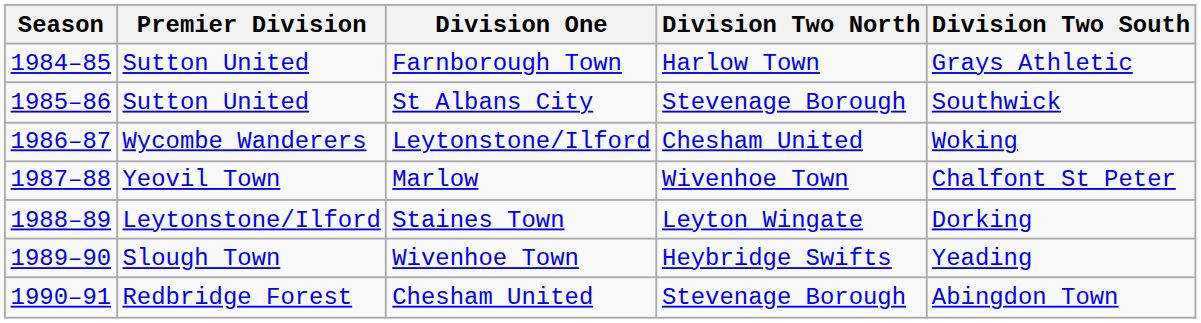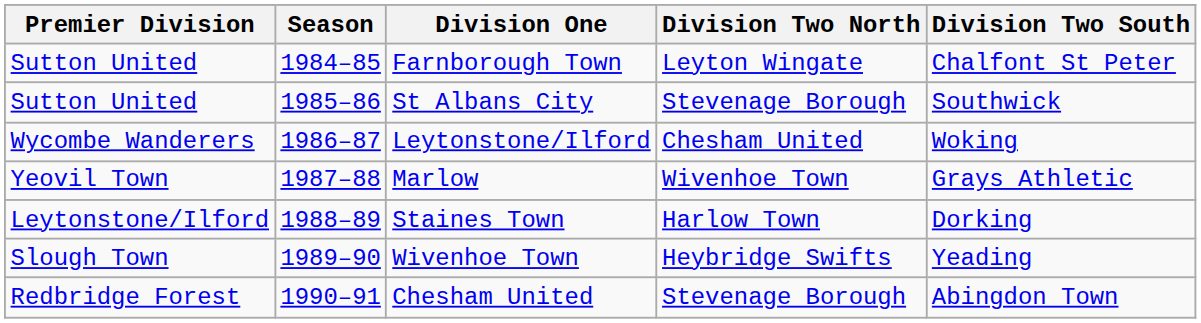 <table class="wikitable" style="text-align: left">
 <tr>
+<th>Premier Division</th>
 <th>Season</th>
-<th>Premier Division</th>
 <th>Division One</th>
 <th>Division Two North</th>
 <th>Division Two South</th>
 </tr>
 <tr>
+<td><a href='#'>Sutton United</a></td>
 <td><a href='#'>1984–85</a></td>
-<td><a href='#'>Sutton United</a></td>
 <td><a href='#'>Farnborough Town</a></td>
-<td><a href='#'>Harlow Town</a></td>
-<td><a href='#'>Grays Athletic</a></td>
+<td><a href='#'>Leyton Wingate</a></td>
+<td><a href='#'>Chalfont St Peter</a></td>
 </tr>
 <tr>
+<td><a href='#'>Sutton United</a></td>
 <td><a href='#'>1985–86</a></td>
-<td><a href='#'>Sutton United</a></td>
 <td><a href='#'>St Albans City</a></td>
 <td><a href='#'>Stevenage Borough</a></td>
 <td><a href='#'>Southwick</a></td>
 </tr>
 <tr>
+<td><a href='#'>Wycombe Wanderers</a></td>
 <td><a href='#'>1986–87</a></td>
-<td><a href='#'>Wycombe Wanderers</a></td>
 <td><a href='#'>Leytonstone/Ilford</a></td>
 <td><a href='#'>Chesham United</a></td>
 <td><a href='#'>Woking</a></td>
 </tr>
 <tr>
+<td><a href='#'>Yeovil Town</a></td>
 <td><a href='#'>1987–88</a></td>
-<td><a href='#'>Yeovil Town</a></td>
 <td><a href='#'>Marlow</a></td>
 <td><a href='#'>Wivenhoe Town</a></td>
-<td><a href='#'>Chalfont St Peter</a></td>
+<td><a href='#'>Grays Athletic</a></td>
 </tr>
 <tr>
+<td><a href='#'>Leytonstone/Ilford</a></td>
 <td><a href='#'>1988–89</a></td>
-<td><a href='#'>Leytonstone/Ilford</a></td>
 <td><a href='#'>Staines Town</a></td>
-<td><a href='#'>Leyton Wingate</a></td>
+<td><a href='#'>Harlow Town</a></td>
 <td><a href='#'>Dorking</a></td>
 </tr>
 <tr>
+<td><a href='#'>Slough Town</a></td>
 <td><a href='#'>1989–90</a></td>
-<td><a href='#'>Slough Town</a></td>
 <td><a href='#'>Wivenhoe Town</a></td>
 <td><a href='#'>Heybridge Swifts</a></td>
 <td><a href='#'>Yeading</a></td>
 </tr>
 <tr>
+<td><a href='#'>Redbridge Forest</a></td>
 <td><a href='#'>1990–91</a></td>
-<td><a href='#'>Redbridge Forest</a></td>
 <td><a href='#'>Chesham United</a></td>
 <td><a href='#'>Stevenage Borough</a></td>
 <td><a href='#'>Abingdon Town</a></td>
 </tr>
 </table>
